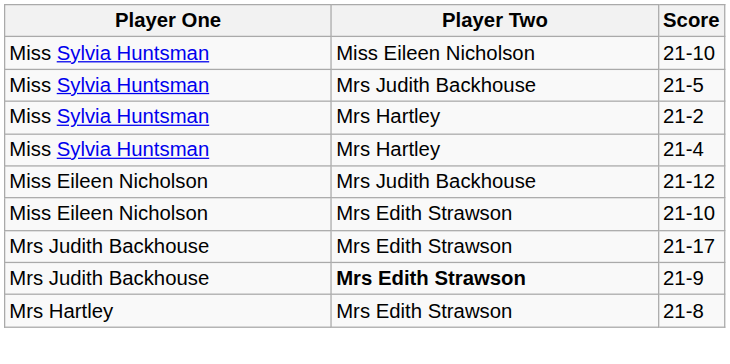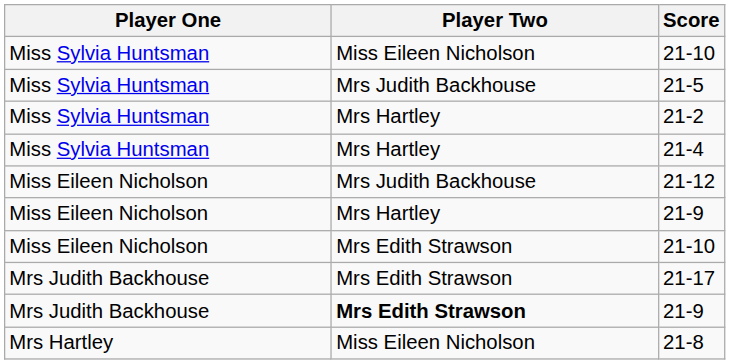 <table class="wikitable">
 <tr>
 <th width=250>Player One</th>
 <th width=250>Player Two</th>
 <th width=30>Score</th>
 </tr>
 <tr>
 <td> Miss <a href='#'>Sylvia Huntsman</a></td>
 <td> Miss Eileen Nicholson</td>
 <td>21-10</td>
 </tr>
 <tr>
 <td> Miss <a href='#'>Sylvia Huntsman</a></td>
 <td> Mrs Judith Backhouse</td>
 <td>21-5</td>
 </tr>
 <tr>
 <td> Miss <a href='#'>Sylvia Huntsman</a></td>
 <td> Mrs Hartley</td>
 <td>21-2</td>
 </tr>
 <tr>
 <td> Miss <a href='#'>Sylvia Huntsman</a></td>
 <td> Mrs Hartley</td>
 <td>21-4</td>
 </tr>
 <tr>
 <td> Miss Eileen Nicholson</td>
 <td> Mrs Judith Backhouse</td>
 <td>21-12</td>
 </tr>
 <tr>
 <td> Miss Eileen Nicholson</td>
+<td> Mrs Hartley</td>
+<td>21-9</td>
+</tr>
+<tr>
+<td> Miss Eileen Nicholson</td>
 <td> Mrs Edith Strawson</td>
 <td>21-10</td>
 </tr>
 <tr>
 <td> Mrs Judith Backhouse</td>
 <td> Mrs Edith Strawson</td>
 <td>21-17</td>
 </tr>
 <tr>
 <td> Mrs Judith Backhouse</td>
 <td><strong> Mrs Edith Strawson</strong></td>
 <td>21-9</td>
 </tr>
 <tr>
 <td> Mrs Hartley</td>
-<td> Mrs Edith Strawson</td>
+<td> Miss Eileen Nicholson</td>
 <td>21-8</td>
 </tr>
 </table>
